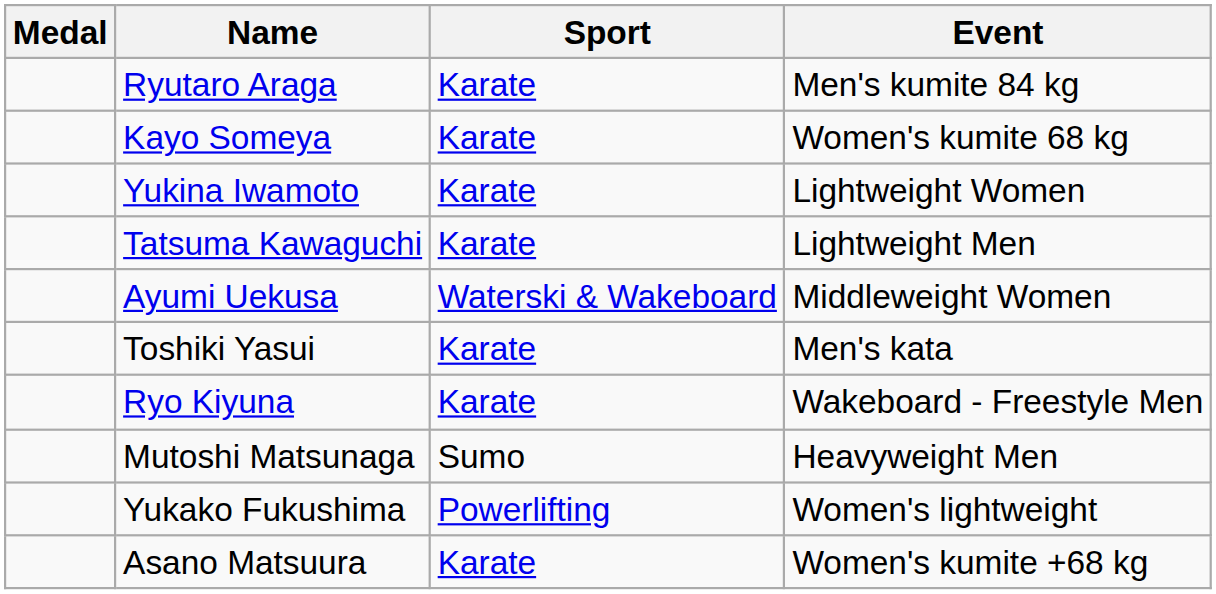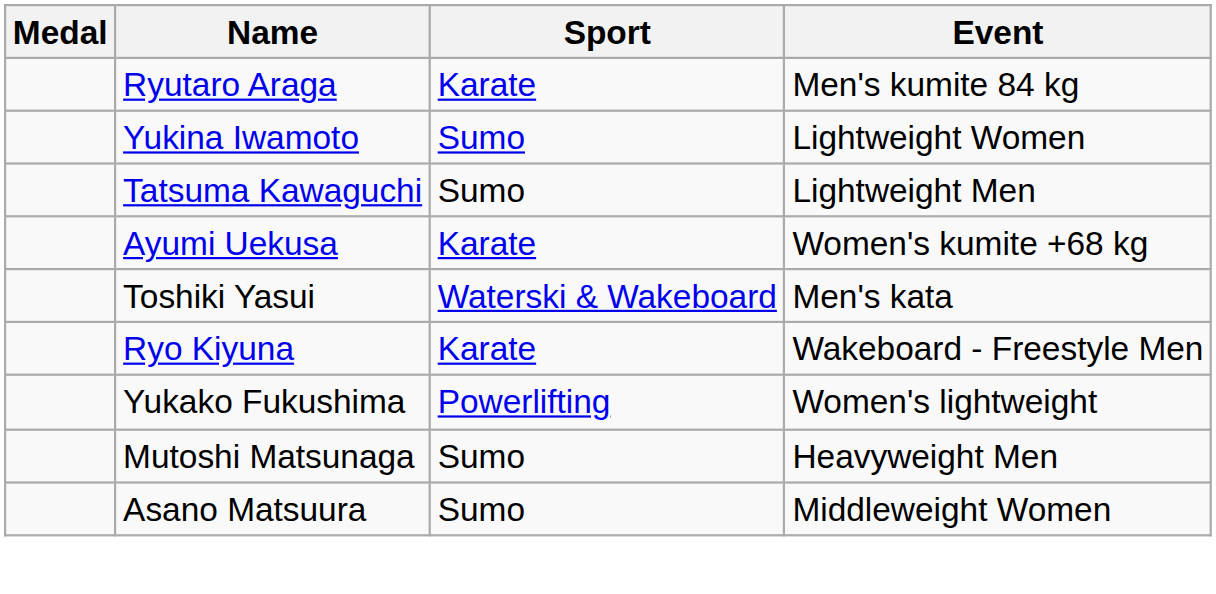 <table class="wikitable sortable" style="font-size: 95%;">
 <tr>
 <th>Medal</th>
 <th>Name</th>
 <th>Sport</th>
 <th>Event</th>
 </tr>
 <tr>
 <td></td>
 <td><a href='#'>Ryutaro Araga</a></td>
 <td><a href='#'>Karate</a></td>
 <td>Men's kumite 84 kg</td>
 </tr>
 <tr>
 <td></td>
-<td><a href='#'>Kayo Someya</a></td>
-<td><a href='#'>Karate</a></td>
-<td>Women's kumite 68 kg</td>
-</tr>
-<tr>
-<td></td>
 <td><a href='#'>Yukina Iwamoto</a></td>
-<td><a href='#'>Karate</a></td>
+<td><a href='#'>Sumo</a></td>
 <td>Lightweight Women</td>
 </tr>
 <tr>
 <td></td>
 <td><a href='#'>Tatsuma Kawaguchi</a></td>
-<td><a href='#'>Karate</a></td>
+<td>Sumo</td>
 <td>Lightweight Men</td>
 </tr>
 <tr>
 <td></td>
 <td><a href='#'>Ayumi Uekusa</a></td>
-<td><a href='#'>Waterski & Wakeboard</a></td>
-<td>Middleweight Women</td>
+<td><a href='#'>Karate</a></td>
+<td>Women's kumite +68 kg</td>
 </tr>
 <tr>
 <td></td>
 <td>Toshiki Yasui</td>
-<td><a href='#'>Karate</a></td>
+<td><a href='#'>Waterski & Wakeboard</a></td>
 <td>Men's kata</td>
 </tr>
 <tr>
 <td></td>
 <td><a href='#'>Ryo Kiyuna</a></td>
 <td><a href='#'>Karate</a></td>
 <td>Wakeboard - Freestyle Men</td>
 </tr>
 <tr>
 <td></td>
+<td>Yukako Fukushima</td>
+<td><a href='#'>Powerlifting</a></td>
+<td>Women's lightweight</td>
+</tr>
+<tr>
+<td></td>
 <td>Mutoshi Matsunaga</td>
 <td>Sumo</td>
 <td>Heavyweight Men</td>
 </tr>
 <tr>
 <td></td>
-<td>Yukako Fukushima</td>
-<td><a href='#'>Powerlifting</a></td>
-<td>Women's lightweight</td>
-</tr>
-<tr>
-<td></td>
 <td>Asano Matsuura</td>
-<td><a href='#'>Karate</a></td>
-<td>Women's kumite +68 kg</td>
+<td>Sumo</td>
+<td>Middleweight Women</td>
 </tr>
 </table>
